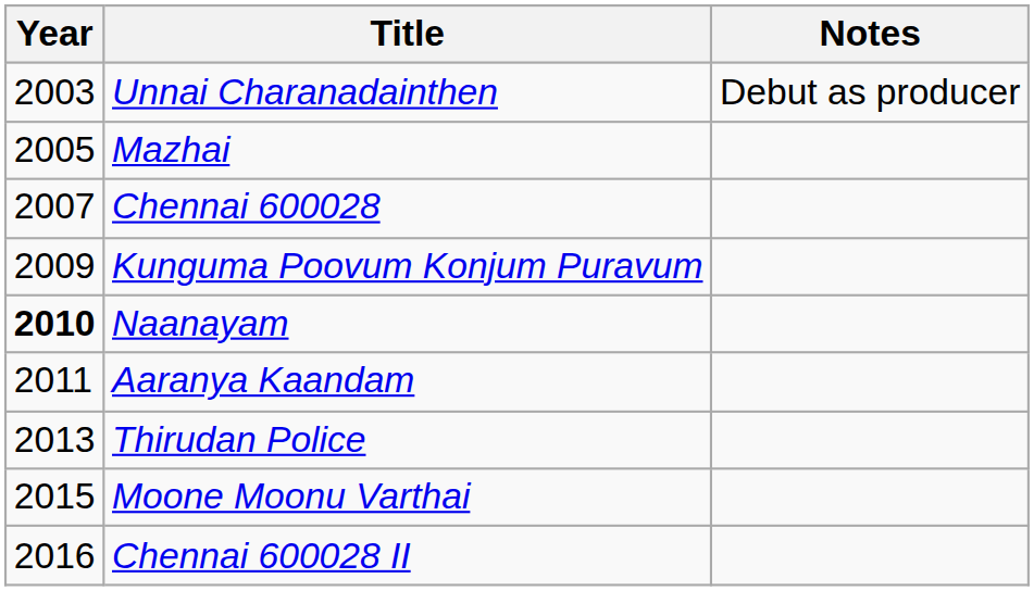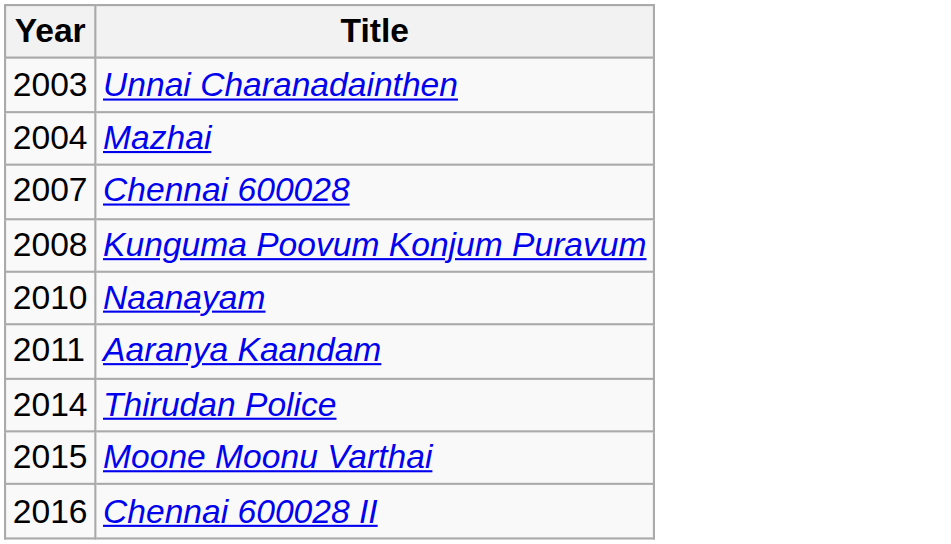 <table class="wikitable sortable">
 <tr style="background:#cccccf; text-align:center;">
 <th>Year</th>
 <th>Title</th>
-<th>Notes</th>
 </tr>
 <tr>
 <td>2003</td>
 <td><em><a href='#'>Unnai Charanadainthen</a></em></td>
-<td>Debut as producer</td>
 </tr>
 <tr>
-<td>2005</td>
+<td>2004</td>
 <td><em><a href='#'>Mazhai</a></em></td>
-<td></td>
 </tr>
 <tr>
 <td>2007</td>
 <td><em><a href='#'>Chennai 600028</a></em></td>
-<td></td>
 </tr>
 <tr>
-<td>2009</td>
+<td>2008</td>
 <td><em><a href='#'>Kunguma Poovum Konjum Puravum</a></em></td>
-<td></td>
 </tr>
 <tr>
-<td><strong>2010</strong></td>
+<td>2010</td>
 <td><em><a href='#'>Naanayam</a></em></td>
-<td></td>
 </tr>
 <tr>
 <td>2011</td>
 <td><em><a href='#'>Aaranya Kaandam</a></em></td>
-<td></td>
 </tr>
 <tr>
-<td>2013</td>
+<td>2014</td>
 <td><em><a href='#'>Thirudan Police</a></em></td>
-<td></td>
 </tr>
 <tr>
 <td>2015</td>
 <td><em><a href='#'>Moone Moonu Varthai</a></em></td>
-<td></td>
 </tr>
 <tr>
 <td>2016</td>
 <td><em><a href='#'>Chennai 600028 II</a></em></td>
-<td></td>
 </tr>
 </table>
